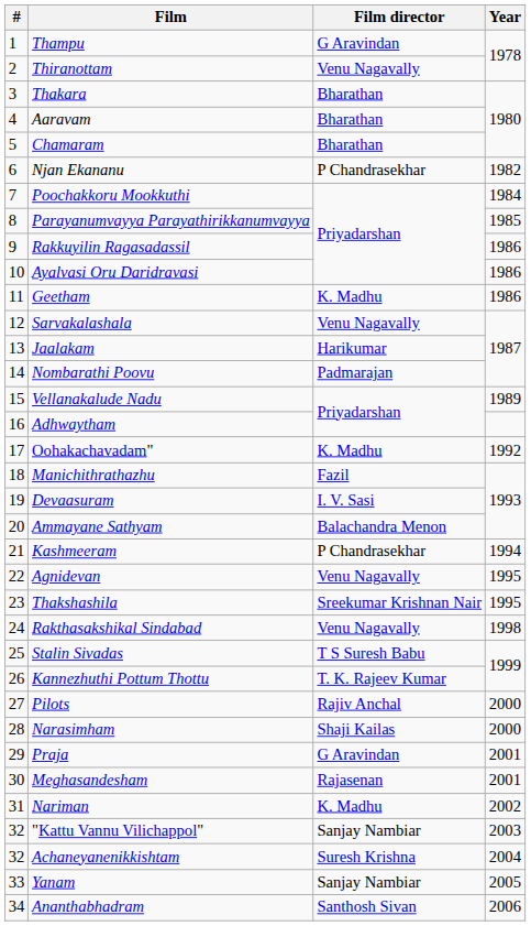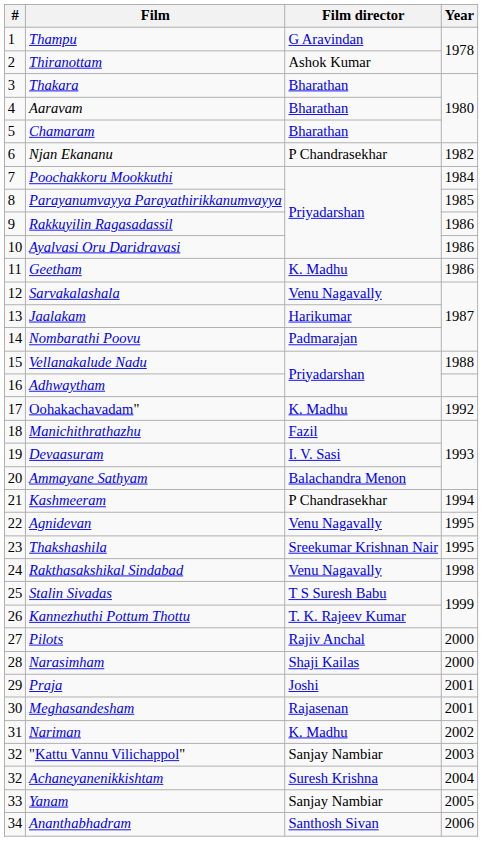 <table class="wikitable">
 <tr>
 <th>#</th>
 <th>Film</th>
 <th>Film director</th>
 <th>Year</th>
 </tr>
 <tr>
 <td>1</td>
 <td><em><a href='#'>Thampu</a></em></td>
 <td><a href='#'>G Aravindan</a></td>
 <td rowspan="2">1978</td>
 </tr>
 <tr>
 <td>2</td>
 <td><em><a href='#'>Thiranottam</a></em></td>
-<td><a href='#'>Venu Nagavally</a></td>
+<td>Ashok Kumar</td>
 </tr>
 <tr>
 <td>3</td>
 <td><em><a href='#'>Thakara</a></em></td>
 <td><a href='#'>Bharathan</a></td>
 <td rowspan="3">1980</td>
 </tr>
 <tr>
 <td>4</td>
 <td><em>Aaravam</em></td>
 <td><a href='#'>Bharathan</a></td>
 </tr>
 <tr>
 <td>5</td>
 <td><em><a href='#'>Chamaram</a></em></td>
 <td><a href='#'>Bharathan</a></td>
 </tr>
 <tr>
 <td>6</td>
 <td><em>Njan Ekananu</em></td>
 <td>P Chandrasekhar</td>
 <td>1982</td>
 </tr>
 <tr>
 <td>7</td>
 <td><em><a href='#'>Poochakkoru Mookkuthi</a></em></td>
 <td rowspan="4"><a href='#'>Priyadarshan</a></td>
 <td>1984</td>
 </tr>
 <tr>
 <td>8</td>
 <td><em><a href='#'>Parayanumvayya Parayathirikkanumvayya</a></em></td>
 <td>1985</td>
 </tr>
 <tr>
 <td>9</td>
 <td><em><a href='#'>Rakkuyilin Ragasadassil</a></em></td>
 <td>1986</td>
 </tr>
 <tr>
 <td>10</td>
 <td><em><a href='#'>Ayalvasi Oru Daridravasi</a></em></td>
 <td>1986</td>
 </tr>
 <tr>
 <td>11</td>
 <td><em><a href='#'>Geetham</a></em></td>
 <td><a href='#'>K. Madhu</a></td>
 <td>1986</td>
 </tr>
 <tr>
 <td>12</td>
 <td><em><a href='#'>Sarvakalashala</a></em></td>
 <td><a href='#'>Venu Nagavally</a></td>
 <td rowspan="3">1987</td>
 </tr>
 <tr>
 <td>13</td>
 <td><em><a href='#'>Jaalakam</a></em></td>
 <td><a href='#'>Harikumar</a></td>
 </tr>
 <tr>
 <td>14</td>
 <td><em><a href='#'>Nombarathi Poovu</a></em></td>
 <td><a href='#'>Padmarajan</a></td>
 </tr>
 <tr>
 <td>15</td>
 <td><em><a href='#'>Vellanakalude Nadu</a></em></td>
 <td rowspan="2"><a href='#'>Priyadarshan</a></td>
-<td>1989</td>
+<td>1988</td>
 </tr>
 <tr>
 <td>16</td>
 <td><em><a href='#'>Adhwaytham</a></em></td>
 </tr>
 <tr>
 <td>17</td>
 <td><a href='#'>Oohakachavadam</a>"</td>
 <td><a href='#'>K. Madhu</a></td>
 <td>1992</td>
 </tr>
 <tr>
 <td>18</td>
 <td><em><a href='#'>Manichithrathazhu</a></em></td>
 <td><a href='#'>Fazil</a></td>
 <td rowspan="3">1993</td>
 </tr>
 <tr>
 <td>19</td>
 <td><em><a href='#'>Devaasuram</a></em></td>
 <td><a href='#'>I. V. Sasi</a></td>
 </tr>
 <tr>
 <td>20</td>
 <td><em><a href='#'>Ammayane Sathyam</a></em></td>
 <td><a href='#'>Balachandra Menon</a></td>
 </tr>
 <tr>
 <td>21</td>
 <td><em><a href='#'>Kashmeeram</a></em></td>
 <td>P Chandrasekhar</td>
 <td>1994</td>
 </tr>
 <tr>
 <td>22</td>
 <td><em><a href='#'>Agnidevan</a></em></td>
 <td><a href='#'>Venu Nagavally</a></td>
 <td>1995</td>
 </tr>
 <tr>
 <td>23</td>
 <td><em><a href='#'>Thakshashila</a></em></td>
 <td><a href='#'>Sreekumar Krishnan Nair</a></td>
 <td>1995</td>
 </tr>
 <tr>
 <td>24</td>
 <td><em><a href='#'>Rakthasakshikal Sindabad</a></em></td>
 <td><a href='#'>Venu Nagavally</a></td>
 <td>1998</td>
 </tr>
 <tr>
 <td>25</td>
 <td><em><a href='#'>Stalin Sivadas</a></em></td>
 <td><a href='#'>T S Suresh Babu</a></td>
 <td rowspan="2">1999</td>
 </tr>
 <tr>
 <td>26</td>
 <td><em><a href='#'>Kannezhuthi Pottum Thottu</a></em></td>
 <td><a href='#'>T. K. Rajeev Kumar</a></td>
 </tr>
 <tr>
 <td>27</td>
 <td><em><a href='#'>Pilots</a></em></td>
 <td><a href='#'>Rajiv Anchal</a></td>
 <td>2000</td>
 </tr>
 <tr>
 <td>28</td>
 <td><em><a href='#'>Narasimham</a></em></td>
 <td><a href='#'>Shaji Kailas</a></td>
 <td>2000</td>
 </tr>
 <tr>
 <td>29</td>
 <td><em><a href='#'>Praja</a></em></td>
-<td><a href='#'>G Aravindan</a></td>
+<td><a href='#'>Joshi</a></td>
 <td>2001</td>
 </tr>
 <tr>
 <td>30</td>
 <td><em><a href='#'>Meghasandesham</a></em></td>
 <td><a href='#'>Rajasenan</a></td>
 <td>2001</td>
 </tr>
 <tr>
 <td>31</td>
 <td><em><a href='#'>Nariman</a></em></td>
 <td><a href='#'>K. Madhu</a></td>
 <td>2002</td>
 </tr>
 <tr>
 <td>32</td>
 <td>"<a href='#'>Kattu Vannu Vilichappol</a>"</td>
 <td>Sanjay Nambiar</td>
 <td>2003</td>
 </tr>
 <tr>
 <td>32</td>
 <td><em><a href='#'>Achaneyanenikkishtam</a></em></td>
 <td><a href='#'>Suresh Krishna</a></td>
 <td>2004</td>
 </tr>
 <tr>
 <td>33</td>
 <td><em><a href='#'>Yanam</a></em></td>
 <td>Sanjay Nambiar</td>
 <td>2005</td>
 </tr>
 <tr>
 <td>34</td>
 <td><em><a href='#'>Ananthabhadram</a></em></td>
 <td><a href='#'>Santhosh Sivan</a></td>
 <td>2006</td>
 </tr>
 </table>
